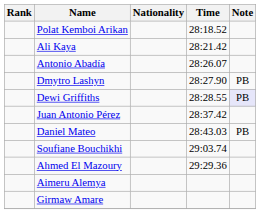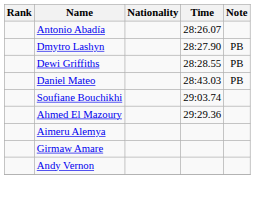 <table class="wikitable sortable" style="text-align:center">
 <tr>
 <th>Rank</th>
 <th>Name</th>
 <th>Nationality</th>
 <th>Time</th>
 <th>Note</th>
-</tr>
-<tr>
-<td></td>
-<td align=left><a href='#'>Polat Kemboi Arikan</a></td>
-<td align=left></td>
-<td>28:18.52</td>
-<td></td>
-</tr>
-<tr>
-<td></td>
-<td align=left><a href='#'>Ali Kaya</a></td>
-<td align=left></td>
-<td>28:21.42</td>
-<td></td>
 </tr>
 <tr>
 <td></td>
 <td align=left><a href='#'>Antonio Abadía</a></td>
 <td align=left></td>
 <td>28:26.07</td>
 <td></td>
 </tr>
 <tr>
 <td></td>
 <td align=left><a href='#'>Dmytro Lashyn</a></td>
 <td align=left></td>
 <td>28:27.90</td>
 <td>PB</td>
 </tr>
 <tr>
 <td></td>
 <td align=left><a href='#'>Dewi Griffiths</a></td>
 <td align=left></td>
 <td>28:28.55</td>
-<td style="background: lavender;">PB</td>
-</tr>
-<tr>
-<td></td>
-<td align=left><a href='#'>Juan Antonio Pérez</a></td>
-<td align=left></td>
-<td>28:37.42</td>
-<td></td>
+<td>PB</td>
 </tr>
 <tr>
 <td></td>
 <td align=left><a href='#'>Daniel Mateo</a></td>
 <td align=left></td>
 <td>28:43.03</td>
 <td>PB</td>
 </tr>
 <tr>
 <td></td>
 <td align=left><a href='#'>Soufiane Bouchikhi</a></td>
 <td align=left></td>
 <td>29:03.74</td>
 <td></td>
 </tr>
 <tr>
 <td></td>
 <td align=left><a href='#'>Ahmed El Mazoury</a></td>
 <td align=left></td>
 <td>29:29.36</td>
 <td></td>
 </tr>
 <tr>
 <td></td>
 <td align=left><a href='#'>Aimeru Alemya</a></td>
 <td align=left></td>
 <td></td>
 <td></td>
 </tr>
 <tr>
 <td></td>
 <td align=left><a href='#'>Girmaw Amare</a></td>
 <td align=left></td>
 <td></td>
 <td></td>
 </tr>
 <tr>
+<td></td>
+<td align=left><a href='#'>Andy Vernon</a></td>
+<td align=left></td>
+<td></td>
+<td></td>
+</tr>
+<tr>
 </tr>
 </table>
